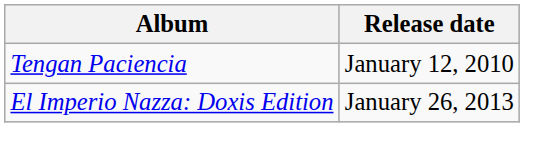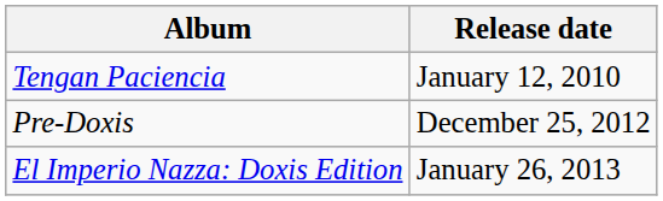 <table class="wikitable">
 <tr>
 <th>Album</th>
 <th>Release date</th>
 </tr>
 <tr>
 <td><em><a href='#'>Tengan Paciencia</a></em></td>
 <td>January 12, 2010</td>
 </tr>
 <tr>
+<td><em>Pre-Doxis</em></td>
+<td>December 25, 2012</td>
+</tr>
+<tr>
 <td><em><a href='#'>El Imperio Nazza: Doxis Edition</a></em></td>
 <td>January 26, 2013</td>
 </tr>
 </table>
